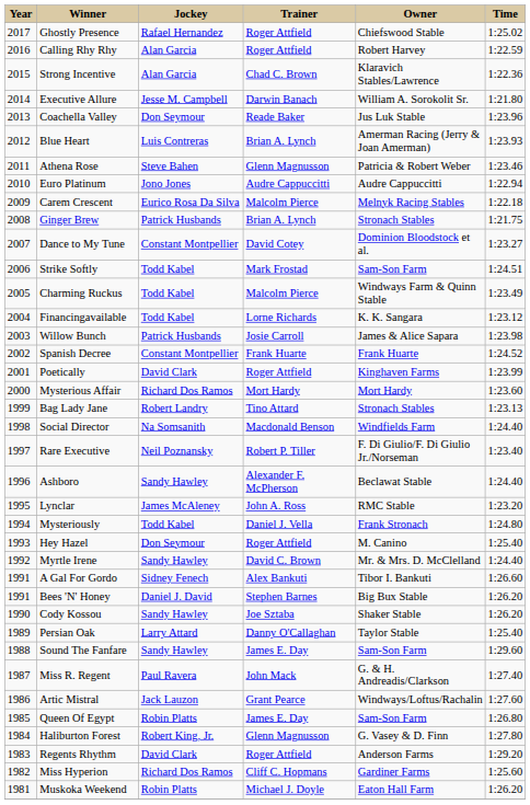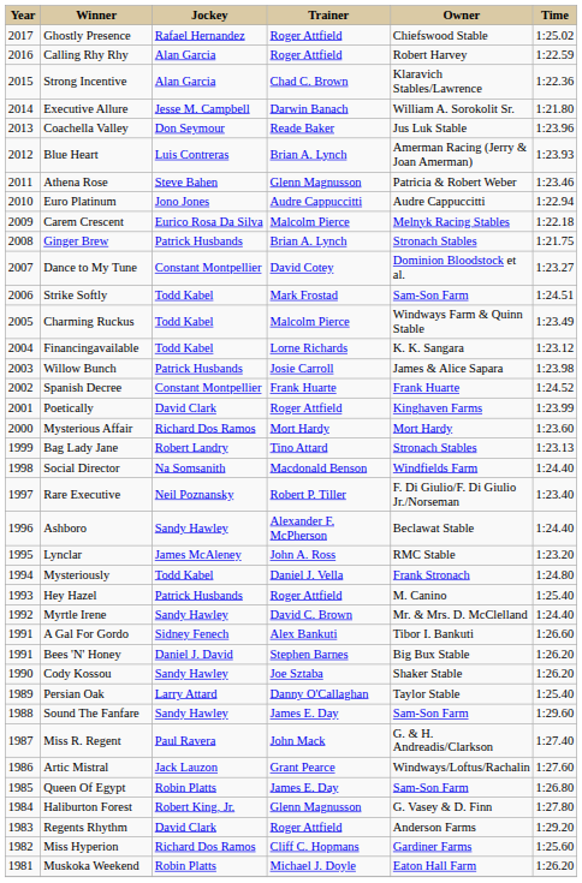 <table class="wikitable sortable">
 <tr>
 <th style="background-color:#DACAA5; width:38px">Year <br></th>
 <th style="background-color:#DACAA5; width:135px">Winner <br></th>
 <th style="background-color:#DACAA5; width:140px">Jockey <br></th>
 <th style="background-color:#DACAA5; width:150px">Trainer <br></th>
 <th style="background-color:#DACAA5; width:170px">Owner <br></th>
 <th style="background-color:#DACAA5">Time <br></th>
 </tr>
 <tr>
 <td>2017</td>
 <td>Ghostly Presence</td>
 <td><a href='#'>Rafael Hernandez</a></td>
 <td><a href='#'>Roger Attfield</a></td>
 <td>Chiefswood Stable</td>
 <td>1:25.02</td>
 </tr>
 <tr>
 <td>2016</td>
 <td>Calling Rhy Rhy</td>
 <td><a href='#'>Alan Garcia</a></td>
 <td><a href='#'>Roger Attfield</a></td>
 <td>Robert Harvey</td>
 <td>1:22.59</td>
 </tr>
 <tr>
 <td>2015</td>
 <td>Strong Incentive</td>
 <td><a href='#'>Alan Garcia</a></td>
 <td><a href='#'>Chad C. Brown</a></td>
 <td>Klaravich Stables/Lawrence</td>
 <td>1:22.36</td>
 </tr>
 <tr>
 <td>2014</td>
 <td>Executive Allure</td>
 <td><a href='#'>Jesse M. Campbell</a></td>
 <td><a href='#'>Darwin Banach</a></td>
 <td>William A. Sorokolit Sr.</td>
 <td>1:21.80</td>
 </tr>
 <tr>
 <td>2013</td>
 <td>Coachella Valley</td>
 <td><a href='#'>Don Seymour</a></td>
 <td><a href='#'>Reade Baker</a></td>
 <td>Jus Luk Stable</td>
 <td>1:23.96</td>
 </tr>
 <tr>
 <td>2012</td>
 <td>Blue Heart</td>
 <td><a href='#'>Luis Contreras</a></td>
 <td><a href='#'>Brian A. Lynch</a></td>
 <td>Amerman Racing (Jerry & Joan Amerman)</td>
 <td>1:23.93</td>
 </tr>
 <tr>
 <td>2011</td>
 <td>Athena Rose</td>
 <td><a href='#'>Steve Bahen</a></td>
 <td><a href='#'>Glenn Magnusson</a></td>
 <td>Patricia & Robert Weber</td>
 <td>1:23.46</td>
 </tr>
 <tr>
 <td>2010</td>
 <td>Euro Platinum</td>
 <td><a href='#'>Jono Jones</a></td>
 <td><a href='#'>Audre Cappuccitti</a></td>
 <td>Audre Cappuccitti</td>
 <td>1:22.94</td>
 </tr>
 <tr>
 <td>2009</td>
 <td>Carem Crescent</td>
 <td><a href='#'>Eurico Rosa Da Silva</a></td>
 <td><a href='#'>Malcolm Pierce</a></td>
 <td><a href='#'>Melnyk Racing Stables</a></td>
 <td>1:22.18</td>
 </tr>
 <tr>
 <td>2008</td>
 <td><a href='#'>Ginger Brew</a></td>
 <td><a href='#'>Patrick Husbands</a></td>
 <td><a href='#'>Brian A. Lynch</a></td>
 <td><a href='#'>Stronach Stables</a></td>
 <td>1:21.75</td>
 </tr>
 <tr>
 <td>2007</td>
 <td>Dance to My Tune</td>
 <td><a href='#'>Constant Montpellier</a></td>
 <td><a href='#'>David Cotey</a></td>
 <td><a href='#'>Dominion Bloodstock</a> et al.</td>
 <td>1:23.27</td>
 </tr>
 <tr>
 <td>2006</td>
 <td>Strike Softly</td>
 <td><a href='#'>Todd Kabel</a></td>
 <td><a href='#'>Mark Frostad</a></td>
 <td><a href='#'>Sam-Son Farm</a></td>
 <td>1:24.51</td>
 </tr>
 <tr>
 <td>2005</td>
 <td>Charming Ruckus</td>
 <td><a href='#'>Todd Kabel</a></td>
 <td><a href='#'>Malcolm Pierce</a></td>
 <td>Windways Farm & Quinn Stable</td>
 <td>1:23.49</td>
 </tr>
 <tr>
 <td>2004</td>
 <td>Financingavailable</td>
 <td><a href='#'>Todd Kabel</a></td>
 <td><a href='#'>Lorne Richards</a></td>
 <td>K. K. Sangara</td>
 <td>1:23.12</td>
 </tr>
 <tr>
 <td>2003</td>
 <td>Willow Bunch</td>
 <td><a href='#'>Patrick Husbands</a></td>
 <td><a href='#'>Josie Carroll</a></td>
 <td>James & Alice Sapara</td>
 <td>1:23.98</td>
 </tr>
 <tr>
 <td>2002</td>
 <td>Spanish Decree</td>
 <td><a href='#'>Constant Montpellier</a></td>
 <td><a href='#'>Frank Huarte</a></td>
 <td><a href='#'>Frank Huarte</a></td>
 <td>1:24.52</td>
 </tr>
 <tr>
 <td>2001</td>
 <td>Poetically</td>
 <td><a href='#'>David Clark</a></td>
 <td><a href='#'>Roger Attfield</a></td>
 <td><a href='#'>Kinghaven Farms</a></td>
 <td>1:23.99</td>
 </tr>
 <tr>
 <td>2000</td>
 <td>Mysterious Affair</td>
 <td><a href='#'>Richard Dos Ramos</a></td>
 <td><a href='#'>Mort Hardy</a></td>
 <td><a href='#'>Mort Hardy</a></td>
 <td>1:23.60</td>
 </tr>
 <tr>
 <td>1999</td>
 <td>Bag Lady Jane</td>
 <td><a href='#'>Robert Landry</a></td>
 <td><a href='#'>Tino Attard</a></td>
 <td><a href='#'>Stronach Stables</a></td>
 <td>1:23.13</td>
 </tr>
 <tr>
 <td>1998</td>
 <td>Social Director</td>
 <td><a href='#'>Na Somsanith</a></td>
 <td><a href='#'>Macdonald Benson</a></td>
 <td><a href='#'>Windfields Farm</a></td>
 <td>1:24.40</td>
 </tr>
 <tr>
 <td>1997</td>
 <td>Rare Executive</td>
 <td><a href='#'>Neil Poznansky</a></td>
 <td><a href='#'>Robert P. Tiller</a></td>
 <td>F. Di Giulio/F. Di Giulio Jr./Norseman</td>
 <td>1:23.40</td>
 </tr>
 <tr>
 <td>1996</td>
 <td>Ashboro</td>
 <td><a href='#'>Sandy Hawley</a></td>
 <td><a href='#'>Alexander F. McPherson</a></td>
 <td>Beclawat Stable</td>
 <td>1:24.40</td>
 </tr>
 <tr>
 <td>1995</td>
 <td>Lynclar</td>
 <td><a href='#'>James McAleney</a></td>
 <td><a href='#'>John A. Ross</a></td>
 <td>RMC Stable</td>
 <td>1:23.20</td>
 </tr>
 <tr>
 <td>1994</td>
 <td>Mysteriously</td>
 <td><a href='#'>Todd Kabel</a></td>
 <td><a href='#'>Daniel J. Vella</a></td>
 <td><a href='#'>Frank Stronach</a></td>
 <td>1:24.80</td>
 </tr>
 <tr>
 <td>1993</td>
 <td>Hey Hazel</td>
-<td><a href='#'>Don Seymour</a></td>
+<td><a href='#'>Patrick Husbands</a></td>
 <td><a href='#'>Roger Attfield</a></td>
 <td>M. Canino</td>
 <td>1:25.40</td>
 </tr>
 <tr>
 <td>1992</td>
 <td>Myrtle Irene</td>
 <td><a href='#'>Sandy Hawley</a></td>
 <td><a href='#'>David C. Brown</a></td>
 <td>Mr. & Mrs. D. McClelland</td>
 <td>1:24.40</td>
 </tr>
 <tr>
 <td>1991</td>
 <td>A Gal For Gordo</td>
 <td><a href='#'>Sidney Fenech</a></td>
 <td><a href='#'>Alex Bankuti</a></td>
 <td>Tibor I. Bankuti</td>
 <td>1:26.60</td>
 </tr>
 <tr>
 <td>1991</td>
 <td>Bees 'N' Honey</td>
 <td><a href='#'>Daniel J. David</a></td>
 <td><a href='#'>Stephen Barnes</a></td>
 <td>Big Bux Stable</td>
 <td>1:26.20</td>
 </tr>
 <tr>
 <td>1990</td>
 <td>Cody Kossou</td>
 <td><a href='#'>Sandy Hawley</a></td>
 <td><a href='#'>Joe Sztaba</a></td>
 <td>Shaker Stable</td>
 <td>1:26.20</td>
 </tr>
 <tr>
 <td>1989</td>
 <td>Persian Oak</td>
 <td><a href='#'>Larry Attard</a></td>
 <td><a href='#'>Danny O'Callaghan</a></td>
 <td>Taylor Stable</td>
 <td>1:25.40</td>
 </tr>
 <tr>
 <td>1988</td>
 <td>Sound The Fanfare</td>
 <td><a href='#'>Sandy Hawley</a></td>
 <td><a href='#'>James E. Day</a></td>
 <td><a href='#'>Sam-Son Farm</a></td>
 <td>1:29.60</td>
 </tr>
 <tr>
 <td>1987</td>
 <td>Miss R. Regent</td>
 <td><a href='#'>Paul Ravera</a></td>
 <td><a href='#'>John Mack</a></td>
 <td>G. & H. Andreadis/Clarkson</td>
 <td>1:27.40</td>
 </tr>
 <tr>
 <td>1986</td>
 <td>Artic Mistral</td>
 <td><a href='#'>Jack Lauzon</a></td>
 <td><a href='#'>Grant Pearce</a></td>
 <td>Windways/Loftus/Rachalin</td>
 <td>1:27.60</td>
 </tr>
 <tr>
 <td>1985</td>
 <td>Queen Of Egypt</td>
 <td><a href='#'>Robin Platts</a></td>
 <td><a href='#'>James E. Day</a></td>
 <td><a href='#'>Sam-Son Farm</a></td>
 <td>1:26.80</td>
 </tr>
 <tr>
 <td>1984</td>
 <td>Haliburton Forest</td>
 <td><a href='#'>Robert King, Jr.</a></td>
 <td><a href='#'>Glenn Magnusson</a></td>
 <td>G. Vasey & D. Finn</td>
 <td>1:27.80</td>
 </tr>
 <tr>
 <td>1983</td>
 <td>Regents Rhythm</td>
 <td><a href='#'>David Clark</a></td>
 <td><a href='#'>Roger Attfield</a></td>
 <td>Anderson Farms</td>
 <td>1:29.20</td>
 </tr>
 <tr>
 <td>1982</td>
 <td>Miss Hyperion</td>
 <td><a href='#'>Richard Dos Ramos</a></td>
 <td><a href='#'>Cliff C. Hopmans</a></td>
 <td><a href='#'>Gardiner Farms</a></td>
 <td>1:25.60</td>
 </tr>
 <tr>
 <td>1981</td>
 <td>Muskoka Weekend</td>
 <td><a href='#'>Robin Platts</a></td>
 <td><a href='#'>Michael J. Doyle</a></td>
 <td><a href='#'>Eaton Hall Farm</a></td>
 <td>1:26.20</td>
 </tr>
 <tr>
 </tr>
 </table>
